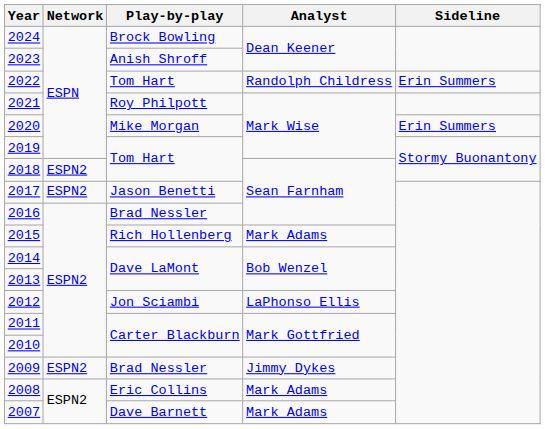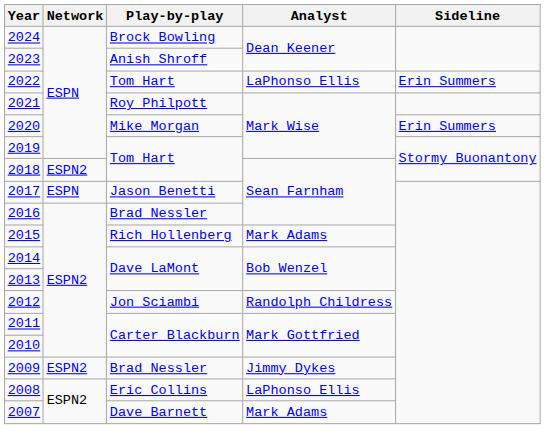 <table class="wikitable">
 <tr>
 <th>Year</th>
 <th>Network</th>
 <th>Play-by-play</th>
 <th>Analyst</th>
 <th>Sideline</th>
 </tr>
 <tr>
 <td><a href='#'>2024</a></td>
 <td rowspan=6><a href='#'>ESPN</a></td>
 <td><a href='#'>Brock Bowling</a></td>
 <td rowspan=2><a href='#'>Dean Keener</a></td>
 </tr>
 <tr>
 <td><a href='#'>2023</a></td>
 <td><a href='#'>Anish Shroff</a></td>
 </tr>
 <tr>
 <td><a href='#'>2022</a></td>
 <td><a href='#'>Tom Hart</a></td>
-<td><a href='#'>Randolph Childress</a></td>
+<td><a href='#'>LaPhonso Ellis</a></td>
 <td><a href='#'>Erin Summers</a></td>
 </tr>
 <tr>
 <td><a href='#'>2021</a></td>
 <td><a href='#'>Roy Philpott</a></td>
 <td rowspan=3><a href='#'>Mark Wise</a></td>
 </tr>
 <tr>
 <td><a href='#'>2020</a></td>
 <td><a href='#'>Mike Morgan</a></td>
 <td><a href='#'>Erin Summers</a></td>
 </tr>
 <tr>
 <td><a href='#'>2019</a></td>
 <td rowspan=2><a href='#'>Tom Hart</a></td>
 <td rowspan=2><a href='#'>Stormy Buonantony</a></td>
 </tr>
 <tr>
 <td><a href='#'>2018</a></td>
 <td><a href='#'>ESPN2</a></td>
 <td rowspan=3><a href='#'>Sean Farnham</a></td>
 </tr>
 <tr>
 <td><a href='#'>2017</a></td>
-<td><a href='#'>ESPN2</a></td>
+<td><a href='#'>ESPN</a></td>
 <td><a href='#'>Jason Benetti</a></td>
 </tr>
 <tr>
 <td><a href='#'>2016</a></td>
 <td rowspan=7><a href='#'>ESPN2</a></td>
 <td><a href='#'>Brad Nessler</a></td>
 </tr>
 <tr>
 <td><a href='#'>2015</a></td>
 <td><a href='#'>Rich Hollenberg</a></td>
 <td><a href='#'>Mark Adams</a></td>
 </tr>
 <tr>
 <td><a href='#'>2014</a></td>
 <td rowspan=2><a href='#'>Dave LaMont</a></td>
 <td rowspan=2><a href='#'>Bob Wenzel</a></td>
 </tr>
 <tr>
 <td><a href='#'>2013</a></td>
 </tr>
 <tr>
 <td><a href='#'>2012</a></td>
 <td><a href='#'>Jon Sciambi</a></td>
-<td><a href='#'>LaPhonso Ellis</a></td>
+<td><a href='#'>Randolph Childress</a></td>
 </tr>
 <tr>
 <td><a href='#'>2011</a></td>
 <td rowspan=2><a href='#'>Carter Blackburn</a></td>
 <td rowspan=2><a href='#'>Mark Gottfried</a></td>
 </tr>
 <tr>
 <td><a href='#'>2010</a></td>
 </tr>
 <tr>
 <td><a href='#'>2009</a></td>
 <td><a href='#'>ESPN2</a></td>
 <td><a href='#'>Brad Nessler</a></td>
 <td><a href='#'>Jimmy Dykes</a></td>
 </tr>
 <tr>
 <td><a href='#'>2008</a></td>
 <td rowspan=2>ESPN2</td>
 <td><a href='#'>Eric Collins</a></td>
-<td><a href='#'>Mark Adams</a></td>
+<td><a href='#'>LaPhonso Ellis</a></td>
 </tr>
 <tr>
 <td><a href='#'>2007</a></td>
 <td><a href='#'>Dave Barnett</a></td>
 <td><a href='#'>Mark Adams</a></td>
 </tr>
 </table>
